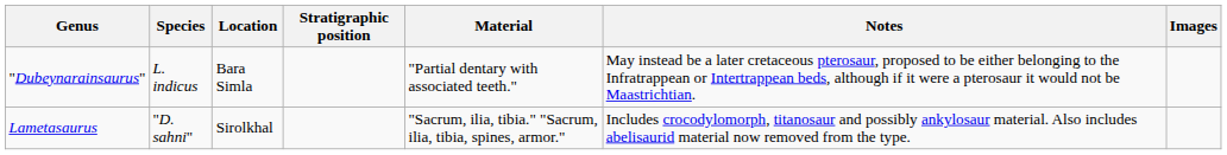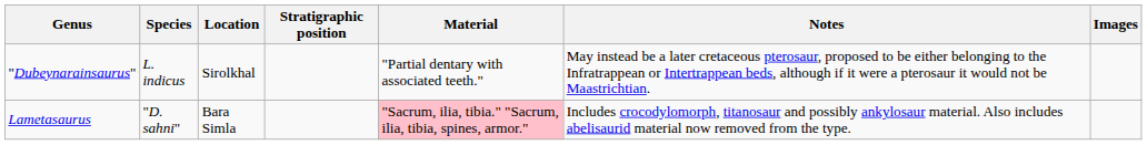 <table class="wikitable" align="center">
 <tr>
 <th>Genus</th>
 <th>Species</th>
 <th>Location</th>
 <th>Stratigraphic position</th>
 <th>Material</th>
 <th>Notes</th>
 <th>Images</th>
 </tr>
 <tr>
 <td>"<em><a href='#'>Dubeynarainsaurus</a></em>"</td>
 <td><em>L. indicus</em></td>
-<td>Bara Simla</td>
+<td>Sirolkhal</td>
 <td></td>
 <td>"Partial dentary with associated teeth."</td>
 <td>May instead be a later cretaceous <a href='#'>pterosaur</a>, proposed to be either belonging to the Infratrappean or <a href='#'>Intertrappean beds</a>, although if it were a pterosaur it would not be <a href='#'>Maastrichtian</a>.</td>
 <td></td>
 </tr>
 <tr>
 <td><em><a href='#'>Lametasaurus</a></em></td>
 <td>"<em>D. sahni</em>"</td>
-<td>Sirolkhal</td>
+<td>Bara Simla</td>
 <td></td>
-<td>"Sacrum, ilia, tibia." "Sacrum, ilia, tibia, spines, armor."</td>
+<td style="background: pink;">"Sacrum, ilia, tibia." "Sacrum, ilia, tibia, spines, armor."</td>
 <td>Includes <a href='#'>crocodylomorph</a>, <a href='#'>titanosaur</a> and possibly <a href='#'>ankylosaur</a> material. Also includes <a href='#'>abelisaurid</a> material now removed from the type.</td>
 </tr>
 </table>
